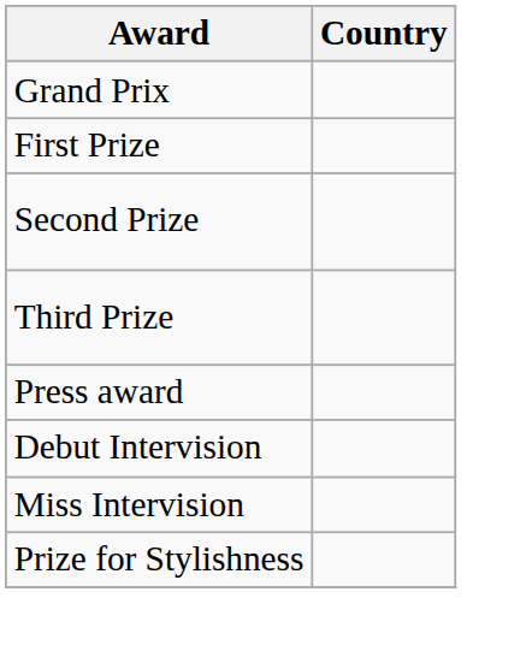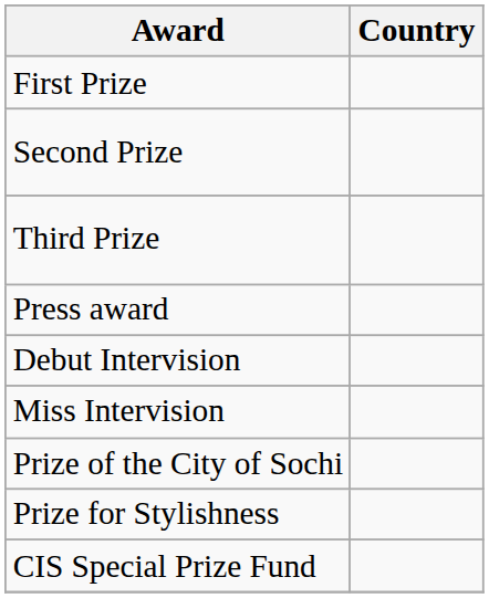 <table class="wikitable">
 <tr>
 <th>Award</th>
 <th>Country</th>
-</tr>
-<tr>
-<td>Grand Prix</td>
-<td></td>
 </tr>
 <tr>
 <td>First Prize</td>
 <td><br></td>
 </tr>
 <tr>
 <td>Second Prize</td>
 <td><br><br></td>
 </tr>
 <tr>
 <td>Third Prize</td>
 <td><br><br></td>
 </tr>
 <tr>
 <td>Press award</td>
 <td></td>
 </tr>
 <tr>
 <td>Debut Intervision</td>
 <td></td>
 </tr>
 <tr>
 <td>Miss Intervision</td>
 <td></td>
 </tr>
 <tr>
+<td>Prize of the City of Sochi</td>
+<td></td>
+</tr>
+<tr>
 <td>Prize for Stylishness</td>
+<td></td>
+</tr>
+<tr>
+<td>CIS Special Prize Fund</td>
 <td></td>
 </tr>
 <tr>
 </tr>
 </table>
